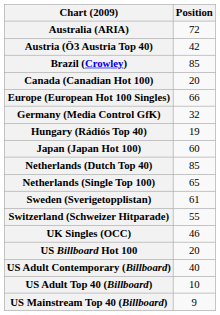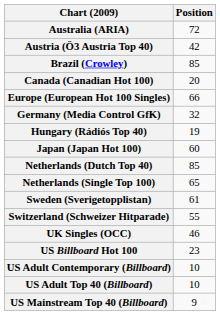 <table class="wikitable plainrowheaders sortable" style="text-align:center">
 <tr>
 <th scope="col">Chart (2009)</th>
 <th scope="col">Position</th>
 </tr>
 <tr>
 <th scope="row">Australia (ARIA)</th>
 <td>72</td>
 </tr>
 <tr>
 <th scope="row">Austria (Ö3 Austria Top 40)</th>
 <td>42</td>
 </tr>
 <tr>
 <th scope="row">Brazil (<a href='#'>Crowley</a>)</th>
 <td>85</td>
 </tr>
 <tr>
 <th scope="row">Canada (Canadian Hot 100)</th>
 <td>20</td>
 </tr>
 <tr>
 <th scope="row">Europe (European Hot 100 Singles)</th>
 <td>66</td>
 </tr>
 <tr>
 <th scope="row">Germany (Media Control GfK)</th>
 <td>32</td>
 </tr>
 <tr>
 <th scope="row">Hungary (Rádiós Top 40)</th>
 <td>19</td>
 </tr>
 <tr>
 <th scope="row">Japan (Japan Hot 100)</th>
 <td>60</td>
 </tr>
 <tr>
 <th scope="row">Netherlands (Dutch Top 40)</th>
 <td>85</td>
 </tr>
 <tr>
 <th scope="row">Netherlands (Single Top 100)</th>
 <td>65</td>
 </tr>
 <tr>
 <th scope="row">Sweden (Sverigetopplistan)</th>
 <td>61</td>
 </tr>
 <tr>
 <th scope="row">Switzerland (Schweizer Hitparade)</th>
 <td>55</td>
 </tr>
 <tr>
 <th scope="row">UK Singles (OCC)</th>
 <td>46</td>
 </tr>
 <tr>
 <th scope="row">US <em>Billboard</em> Hot 100</th>
-<td>20</td>
+<td>23</td>
 </tr>
 <tr>
 <th scope="row">US Adult Contemporary (<em>Billboard</em>)</th>
-<td>40</td>
+<td>10</td>
 </tr>
 <tr>
 <th scope="row">US Adult Top 40 (<em>Billboard</em>)</th>
 <td>10</td>
 </tr>
 <tr>
 <th scope="row">US Mainstream Top 40 (<em>Billboard</em>)</th>
 <td>9</td>
 </tr>
 </table>
